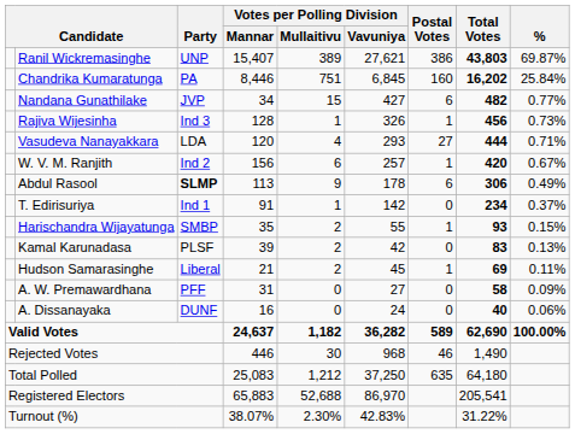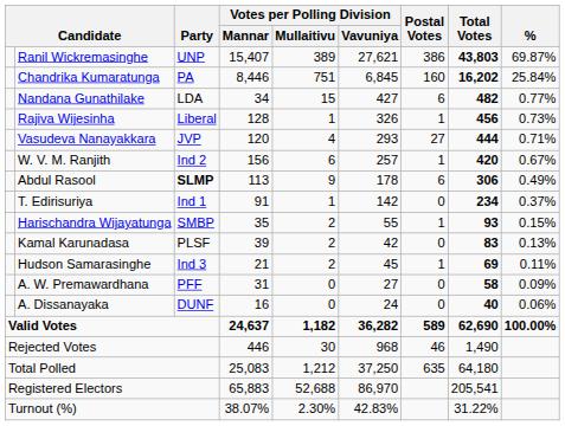 <table class="wikitable" border="1" style="text-align:right;">
 <tr>
 <th align=left valign=bottom rowspan=2 colspan=2>Candidate</th>
 <th align=left valign=bottom rowspan=2 width="40">Party</th>
 <th colspan=3>Votes per Polling Division</th>
 <th align=center valign=bottom rowspan=2 width="50">Postal<br>Votes</th>
 <th align=center valign=bottom rowspan=2 width="50">Total Votes</th>
 <th align=center valign=bottom rowspan=2 width="50">%</th>
 </tr>
 <tr>
 <th align=center valign=bottom width="50">Mannar</th>
 <th align=center valign=bottom width="50">Mullaitivu</th>
 <th align=center valign=bottom width="50">Vavuniya</th>
 </tr>
 <tr>
 <td bgcolor=> </td>
 <td align=left><a href='#'>Ranil Wickremasinghe</a></td>
 <td align=left><a href='#'>UNP</a></td>
 <td>15,407</td>
 <td>389</td>
 <td>27,621</td>
 <td>386</td>
 <td><strong>43,803</strong></td>
 <td>69.87%</td>
 </tr>
 <tr>
 <td bgcolor=> </td>
 <td align=left><a href='#'>Chandrika Kumaratunga</a></td>
 <td align=left><a href='#'>PA</a></td>
 <td>8,446</td>
 <td>751</td>
 <td>6,845</td>
 <td>160</td>
 <td><strong>16,202</strong></td>
 <td>25.84%</td>
 </tr>
 <tr>
 <td bgcolor=> </td>
 <td align=left><a href='#'>Nandana Gunathilake</a></td>
-<td align=left><a href='#'>JVP</a></td>
+<td align=left>LDA</td>
 <td>34</td>
 <td>15</td>
 <td>427</td>
 <td>6</td>
 <td><strong>482</strong></td>
 <td>0.77%</td>
 </tr>
 <tr>
 <td></td>
 <td align=left><a href='#'>Rajiva Wijesinha</a></td>
-<td align=left><a href='#'>Ind 3</a></td>
+<td align=left><a href='#'>Liberal</a></td>
 <td>128</td>
 <td>1</td>
 <td>326</td>
 <td>1</td>
 <td><strong>456</strong></td>
 <td>0.73%</td>
 </tr>
 <tr>
 <td></td>
 <td align=left><a href='#'>Vasudeva Nanayakkara</a></td>
-<td align=left>LDA</td>
+<td align=left><a href='#'>JVP</a></td>
 <td>120</td>
 <td>4</td>
 <td>293</td>
 <td>27</td>
 <td><strong>444</strong></td>
 <td>0.71%</td>
 </tr>
 <tr>
 <td bgcolor=> </td>
 <td align=left>W. V. M. Ranjith</td>
 <td align=left><a href='#'>Ind 2</a></td>
 <td>156</td>
 <td>6</td>
 <td>257</td>
 <td>1</td>
 <td><strong>420</strong></td>
 <td>0.67%</td>
 </tr>
 <tr>
 <td></td>
 <td align=left>Abdul Rasool</td>
 <td align=left><strong>SLMP</strong></td>
 <td>113</td>
 <td>9</td>
 <td>178</td>
 <td>6</td>
 <td><strong>306</strong></td>
 <td>0.49%</td>
 </tr>
 <tr>
 <td bgcolor=> </td>
 <td align=left>T. Edirisuriya</td>
 <td align=left><a href='#'>Ind 1</a></td>
 <td>91</td>
 <td>1</td>
 <td>142</td>
 <td>0</td>
 <td><strong>234</strong></td>
 <td>0.37%</td>
 </tr>
 <tr>
 <td bgcolor=> </td>
 <td align=left><a href='#'>Harischandra Wijayatunga</a></td>
 <td align=left><a href='#'>SMBP</a></td>
 <td>35</td>
 <td>2</td>
 <td>55</td>
 <td>1</td>
 <td><strong>93</strong></td>
 <td>0.15%</td>
 </tr>
 <tr>
 <td></td>
 <td align=left>Kamal Karunadasa</td>
 <td align=left>PLSF</td>
 <td>39</td>
 <td>2</td>
 <td>42</td>
 <td>0</td>
 <td><strong>83</strong></td>
 <td>0.13%</td>
 </tr>
 <tr>
 <td bgcolor=> </td>
 <td align=left>Hudson Samarasinghe</td>
-<td align=left><a href='#'>Liberal</a></td>
+<td align=left><a href='#'>Ind 3</a></td>
 <td>21</td>
 <td>2</td>
 <td>45</td>
 <td>1</td>
 <td><strong>69</strong></td>
 <td>0.11%</td>
 </tr>
 <tr>
 <td></td>
 <td align=left>A. W. Premawardhana</td>
 <td align=left><a href='#'>PFF</a></td>
 <td>31</td>
 <td>0</td>
 <td>27</td>
 <td>0</td>
 <td><strong>58</strong></td>
 <td>0.09%</td>
 </tr>
 <tr>
 <td></td>
 <td align=left>A. Dissanayaka</td>
 <td align=left><a href='#'>DUNF</a></td>
 <td>16</td>
 <td>0</td>
 <td>24</td>
 <td>0</td>
 <td><strong>40</strong></td>
 <td>0.06%</td>
 </tr>
 <tr>
 <td align=left colspan=3><strong>Valid Votes</strong></td>
 <td><strong>24,637</strong></td>
 <td><strong>1,182</strong></td>
 <td><strong>36,282</strong></td>
 <td><strong>589</strong></td>
 <td><strong>62,690</strong></td>
 <td><strong>100.00%</strong></td>
 </tr>
 <tr>
 <td align=left colspan=3>Rejected Votes</td>
 <td>446</td>
 <td>30</td>
 <td>968</td>
 <td>46</td>
 <td>1,490</td>
 <td></td>
 </tr>
 <tr>
 <td align=left colspan=3>Total Polled</td>
 <td>25,083</td>
 <td>1,212</td>
 <td>37,250</td>
 <td>635</td>
 <td>64,180</td>
 <td></td>
 </tr>
 <tr>
 <td align=left colspan=3>Registered Electors</td>
 <td>65,883</td>
 <td>52,688</td>
 <td>86,970</td>
 <td></td>
 <td>205,541</td>
 <td></td>
 </tr>
 <tr>
 <td align=left colspan=3>Turnout (%)</td>
 <td>38.07%</td>
 <td>2.30%</td>
 <td>42.83%</td>
 <td></td>
 <td>31.22%</td>
 <td></td>
 </tr>
 </table>
